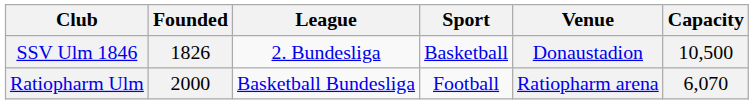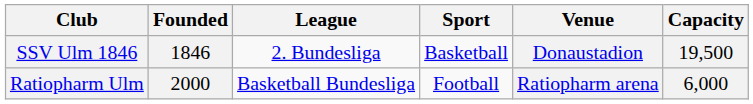 <table class="wikitable" style="margin:1em auto;">
 <tr>
 <th scope="col">Club</th>
 <th scope="col">Founded</th>
 <th scope="col">League</th>
 <th scope="col">Sport</th>
 <th scope="col">Venue</th>
 <th scope="col">Capacity</th>
 </tr>
 <tr>
 <th scope="row" style="font-weight: normal; text-align: center;"><a href='#'>SSV Ulm 1846</a></th>
-<th scope="row" style="font-weight: normal; text-align: center;">1826</th>
+<th scope="row" style="font-weight: normal; text-align: center;">1846</th>
 <td scope="row" style="font-weight: normal; text-align: center;"><a href='#'>2. Bundesliga</a></td>
 <td scope="row" style="font-weight: normal; text-align: center;"><a href='#'>Basketball</a></td>
 <th scope="row" style="font-weight: normal; text-align: center;"><a href='#'>Donaustadion</a></th>
-<th scope="row" style="font-weight: normal; text-align: center;">10,500</th>
+<th scope="row" style="font-weight: normal; text-align: center;">19,500</th>
 </tr>
 <tr>
 <th scope="row" style="font-weight: normal; text-align: center;"><a href='#'>Ratiopharm Ulm</a></th>
 <th scope="row" style="font-weight: normal; text-align: center;">2000</th>
 <td scope="row" style="font-weight: normal; text-align: center;"><a href='#'>Basketball Bundesliga</a></td>
 <td scope="row" style="font-weight: normal; text-align: center;"><a href='#'>Football</a></td>
 <th scope="row" style="font-weight: normal; text-align: center;"><a href='#'>Ratiopharm arena</a></th>
-<th scope="row" style="font-weight: normal; text-align: center;">6,070</th>
+<th scope="row" style="font-weight: normal; text-align: center;">6,000</th>
 </tr>
 </table>
